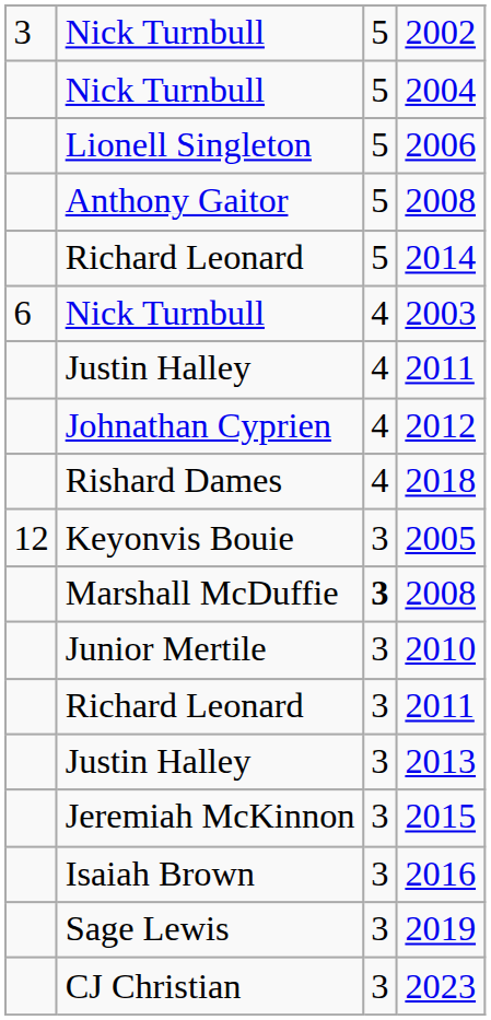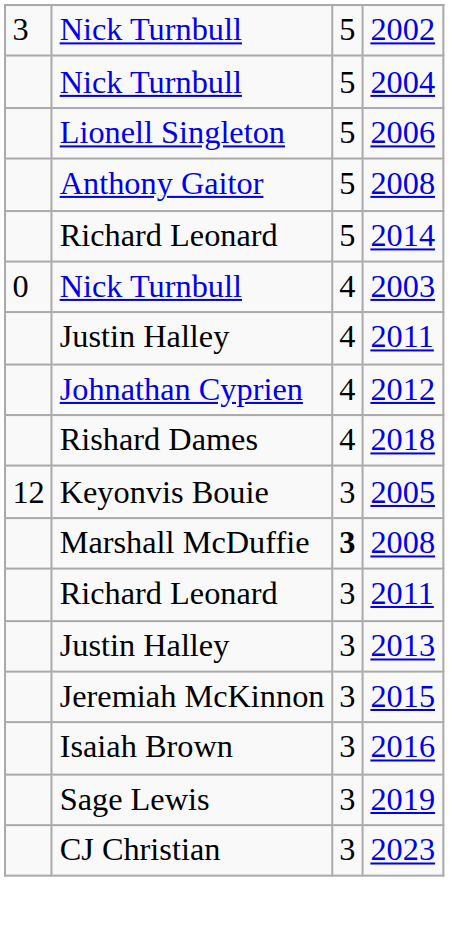 <table class="wikitable">
 <tr>
 </tr>
 <tr>
 <td>3</td>
 <td><a href='#'>Nick Turnbull</a></td>
 <td>5</td>
 <td><a href='#'>2002</a></td>
 </tr>
 <tr>
 <td></td>
 <td><a href='#'>Nick Turnbull</a></td>
 <td>5</td>
 <td><a href='#'>2004</a></td>
 </tr>
 <tr>
 <td></td>
 <td><a href='#'>Lionell Singleton</a></td>
 <td>5</td>
 <td><a href='#'>2006</a></td>
 </tr>
 <tr>
 <td></td>
 <td><a href='#'>Anthony Gaitor</a></td>
 <td>5</td>
 <td><a href='#'>2008</a></td>
 </tr>
 <tr>
 <td></td>
 <td>Richard Leonard</td>
 <td>5</td>
 <td><a href='#'>2014</a></td>
 </tr>
 <tr>
-<td>6</td>
+<td>0</td>
 <td><a href='#'>Nick Turnbull</a></td>
 <td>4</td>
 <td><a href='#'>2003</a></td>
 </tr>
 <tr>
 <td></td>
 <td>Justin Halley</td>
 <td>4</td>
 <td><a href='#'>2011</a></td>
 </tr>
 <tr>
 <td></td>
 <td><a href='#'>Johnathan Cyprien</a></td>
 <td>4</td>
 <td><a href='#'>2012</a></td>
 </tr>
 <tr>
 <td></td>
 <td>Rishard Dames</td>
 <td>4</td>
 <td><a href='#'>2018</a></td>
 </tr>
 <tr>
 <td>12</td>
 <td>Keyonvis Bouie</td>
 <td>3</td>
 <td><a href='#'>2005</a></td>
 </tr>
 <tr>
 <td></td>
 <td>Marshall McDuffie</td>
 <td><strong>3</strong></td>
 <td><a href='#'>2008</a></td>
-</tr>
-<tr>
-<td></td>
-<td>Junior Mertile</td>
-<td>3</td>
-<td><a href='#'>2010</a></td>
 </tr>
 <tr>
 <td></td>
 <td>Richard Leonard</td>
 <td>3</td>
 <td><a href='#'>2011</a></td>
 </tr>
 <tr>
 <td></td>
 <td>Justin Halley</td>
 <td>3</td>
 <td><a href='#'>2013</a></td>
 </tr>
 <tr>
 <td></td>
 <td>Jeremiah McKinnon</td>
 <td>3</td>
 <td><a href='#'>2015</a></td>
 </tr>
 <tr>
 <td></td>
 <td>Isaiah Brown</td>
 <td>3</td>
 <td><a href='#'>2016</a></td>
 </tr>
 <tr>
 <td></td>
 <td>Sage Lewis</td>
 <td>3</td>
 <td><a href='#'>2019</a></td>
 </tr>
 <tr>
 <td></td>
 <td>CJ Christian</td>
 <td>3</td>
 <td><a href='#'>2023</a></td>
 </tr>
 </table>
